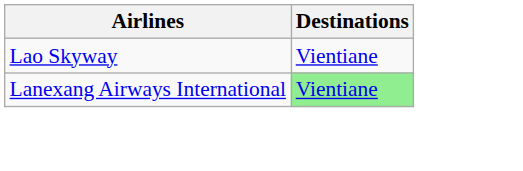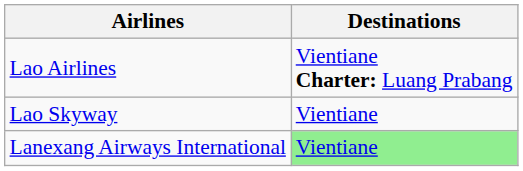 <table class="wikitable sortable">
 <tr>
 <th>Airlines</th>
 <th>Destinations</th>
+</tr>
+<tr>
+<td><a href='#'>Lao Airlines</a></td>
+<td><a href='#'>Vientiane</a><br><strong>Charter:</strong> <a href='#'>Luang Prabang</a></td>
 </tr>
 <tr>
 <td><a href='#'>Lao Skyway</a></td>
 <td><a href='#'>Vientiane</a></td>
 </tr>
 <tr>
 <td><a href='#'>Lanexang Airways International</a></td>
 <td style="background: lightgreen;"><a href='#'>Vientiane</a></td>
 </tr>
 </table>
